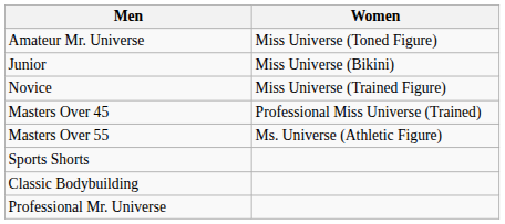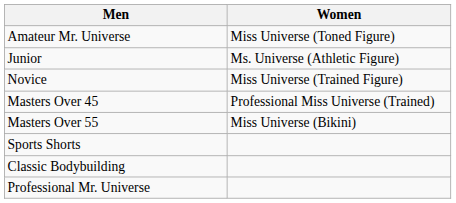 <table class="wikitable">
 <tr>
 <th scope="col" style="width: 255px;">Men</th>
 <th scope="col" style="width: 255px;">Women</th>
 </tr>
 <tr>
 <td>Amateur Mr. Universe</td>
 <td>Miss Universe (Toned Figure)</td>
 </tr>
 <tr>
 <td>Junior</td>
-<td>Miss Universe (Bikini)</td>
+<td>Ms. Universe (Athletic Figure)</td>
 </tr>
 <tr>
 <td>Novice</td>
 <td>Miss Universe (Trained Figure)</td>
 </tr>
 <tr>
 <td>Masters Over 45</td>
 <td>Professional Miss Universe (Trained)</td>
 </tr>
 <tr>
 <td>Masters Over 55</td>
-<td>Ms. Universe (Athletic Figure)</td>
+<td>Miss Universe (Bikini)</td>
 </tr>
 <tr>
 <td>Sports Shorts</td>
 <td></td>
 </tr>
 <tr>
 <td>Classic Bodybuilding</td>
 <td></td>
 </tr>
 <tr>
 <td>Professional Mr. Universe</td>
 <td></td>
 </tr>
 </table>
